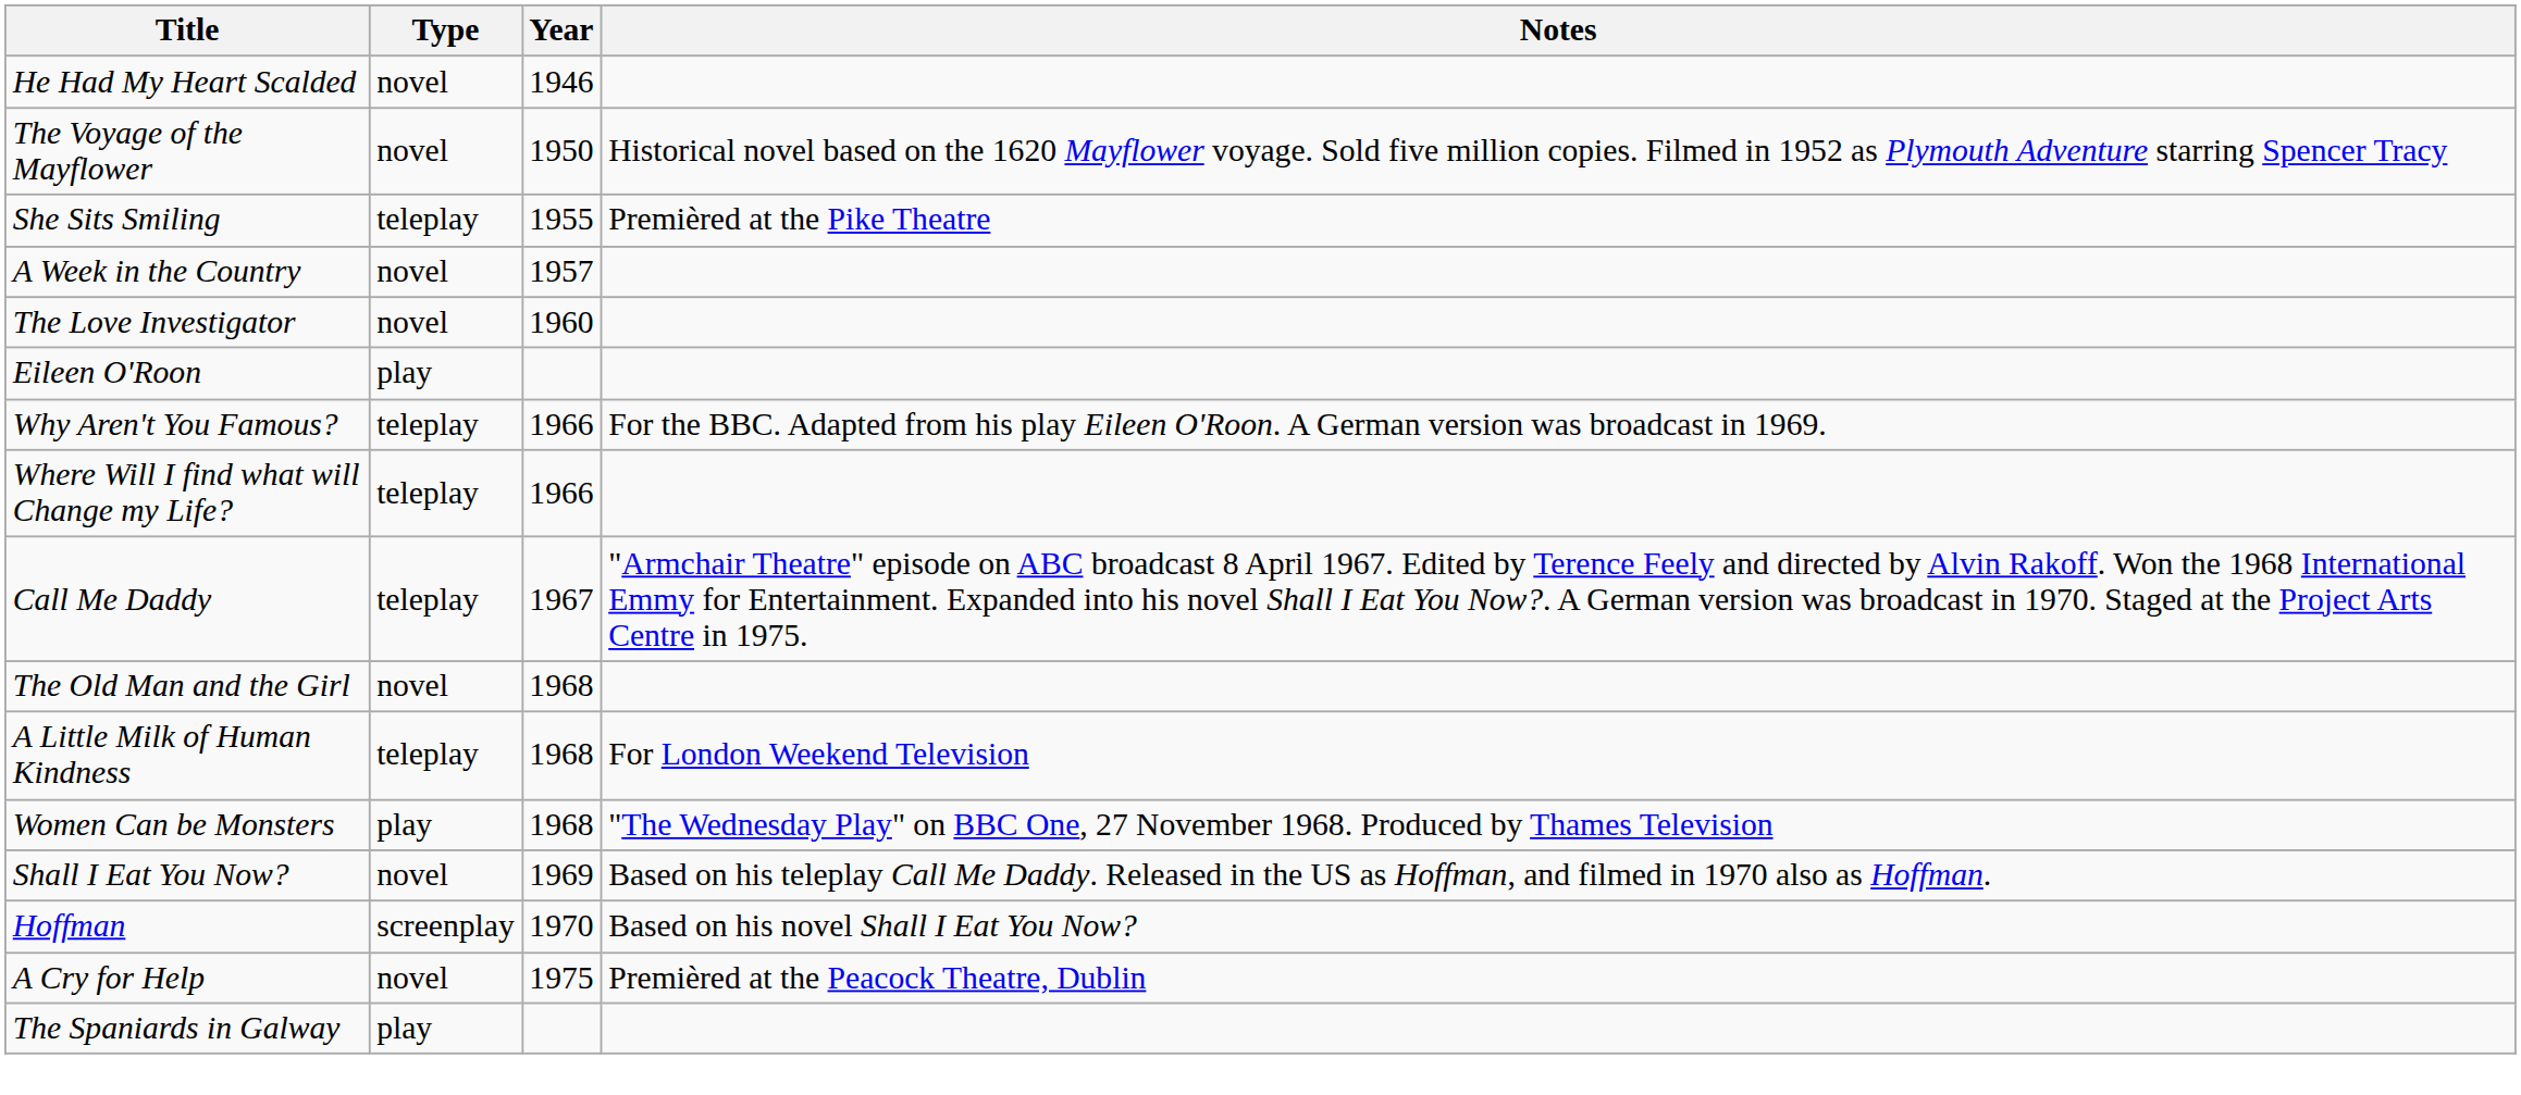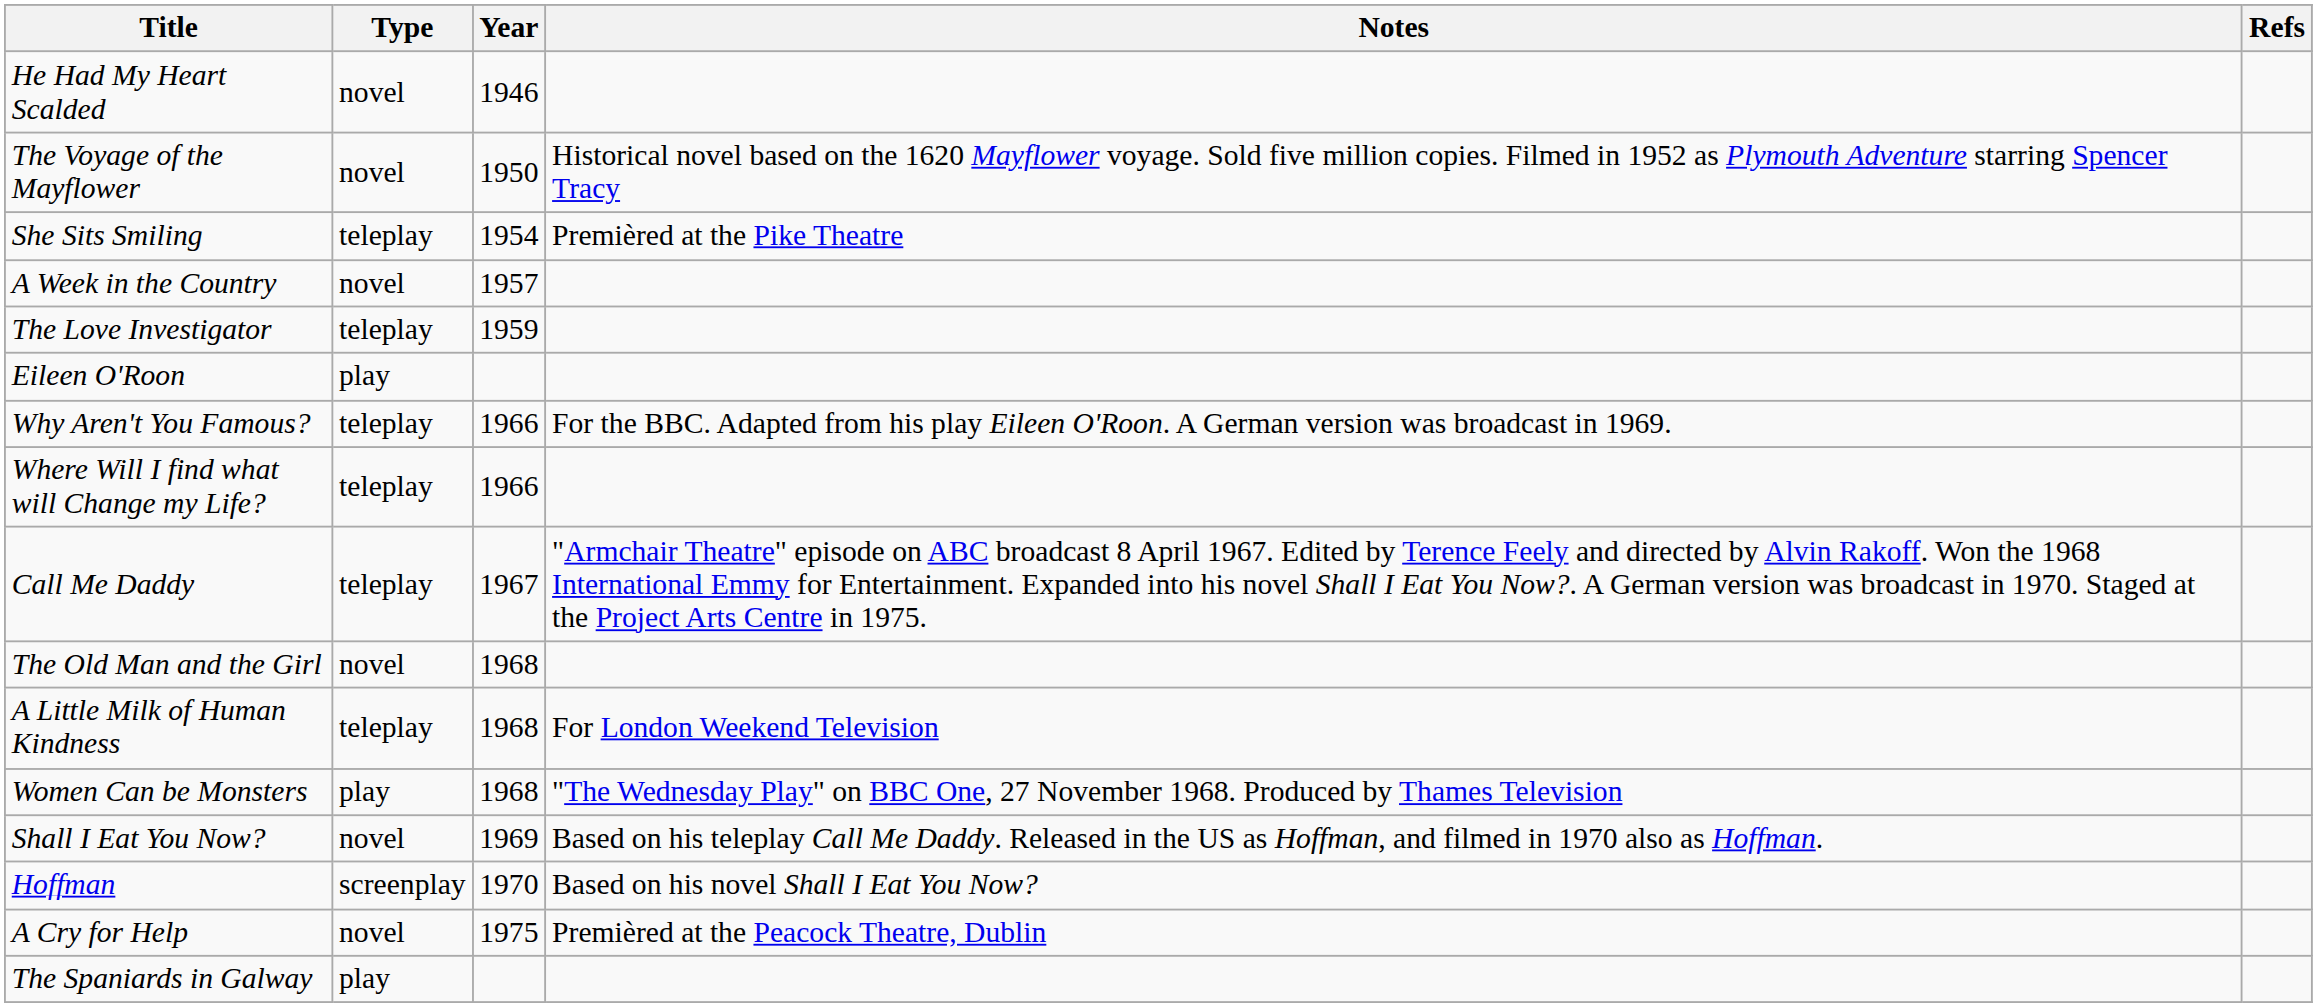 <table class="wikitable">
 <tr>
 <th>Title</th>
 <th>Type</th>
 <th>Year</th>
 <th>Notes</th>
+<th>Refs</th>
 </tr>
 <tr>
 <td><em>He Had My Heart Scalded</em></td>
 <td>novel</td>
 <td>1946</td>
+<td></td>
 <td></td>
 </tr>
 <tr>
 <td><em>The Voyage of the Mayflower</em></td>
 <td>novel</td>
 <td>1950</td>
 <td>Historical novel based on the 1620 <em><a href='#'>Mayflower</a></em> voyage. Sold five million copies. Filmed in 1952 as <em><a href='#'>Plymouth Adventure</a></em> starring <a href='#'>Spencer Tracy</a></td>
+<td></td>
 </tr>
 <tr>
 <td><em>She Sits Smiling</em></td>
 <td>teleplay</td>
-<td>1955</td>
+<td>1954</td>
 <td>Premièred at the <a href='#'>Pike Theatre</a></td>
+<td></td>
 </tr>
 <tr>
 <td><em>A Week in the Country</em></td>
 <td>novel</td>
 <td>1957</td>
 <td></td>
+<td></td>
 </tr>
 <tr>
 <td><em>The Love Investigator</em></td>
-<td>novel</td>
-<td>1960</td>
+<td>teleplay</td>
+<td>1959</td>
+<td></td>
 <td></td>
 </tr>
 <tr>
 <td><em>Eileen O'Roon</em></td>
 <td>play</td>
+<td></td>
 <td></td>
 <td></td>
 </tr>
 <tr>
 <td><em>Why Aren't You Famous?</em></td>
 <td>teleplay</td>
 <td>1966</td>
 <td>For the BBC. Adapted from his play <em>Eileen O'Roon</em>. A German version was broadcast in 1969.</td>
+<td></td>
 </tr>
 <tr>
 <td><em>Where Will I find what will Change my Life?</em></td>
 <td>teleplay</td>
 <td>1966</td>
+<td></td>
 <td></td>
 </tr>
 <tr>
 <td><em>Call Me Daddy</em></td>
 <td>teleplay</td>
 <td>1967</td>
 <td>"<a href='#'>Armchair Theatre</a>" episode on <a href='#'>ABC</a> broadcast 8 April 1967. Edited by <a href='#'>Terence Feely</a> and directed by <a href='#'>Alvin Rakoff</a>. Won the 1968 <a href='#'>International Emmy</a> for Entertainment. Expanded into his novel <em>Shall I Eat You Now?</em>. A German version was broadcast in 1970. Staged at the <a href='#'>Project Arts Centre</a> in 1975.</td>
+<td></td>
 </tr>
 <tr>
 <td><em>The Old Man and the Girl</em></td>
 <td>novel</td>
 <td>1968</td>
+<td></td>
 <td></td>
 </tr>
 <tr>
 <td><em>A Little Milk of Human Kindness</em></td>
 <td>teleplay</td>
 <td>1968</td>
 <td>For <a href='#'>London Weekend Television</a></td>
+<td></td>
 </tr>
 <tr>
 <td><em>Women Can be Monsters</em></td>
 <td>play</td>
 <td>1968</td>
 <td>"<a href='#'>The Wednesday Play</a>" on <a href='#'>BBC One</a>, 27 November 1968. Produced by <a href='#'>Thames Television</a></td>
+<td></td>
 </tr>
 <tr>
 <td><em>Shall I Eat You Now?</em></td>
 <td>novel</td>
 <td>1969</td>
 <td>Based on his teleplay <em>Call Me Daddy</em>. Released in the US as <em>Hoffman</em>, and filmed in 1970 also as <em><a href='#'>Hoffman</a></em>.</td>
+<td></td>
 </tr>
 <tr>
 <td><em><a href='#'>Hoffman</a></em></td>
 <td>screenplay</td>
 <td>1970</td>
 <td>Based on his novel <em>Shall I Eat You Now?</em></td>
+<td></td>
 </tr>
 <tr>
 <td><em>A Cry for Help</em></td>
 <td>novel</td>
 <td>1975</td>
 <td>Premièred at the <a href='#'>Peacock Theatre, Dublin</a></td>
+<td></td>
 </tr>
 <tr>
 <td><em>The Spaniards in Galway</em></td>
 <td>play</td>
 <td></td>
 <td></td>
+<td></td>
 </tr>
 </table>
